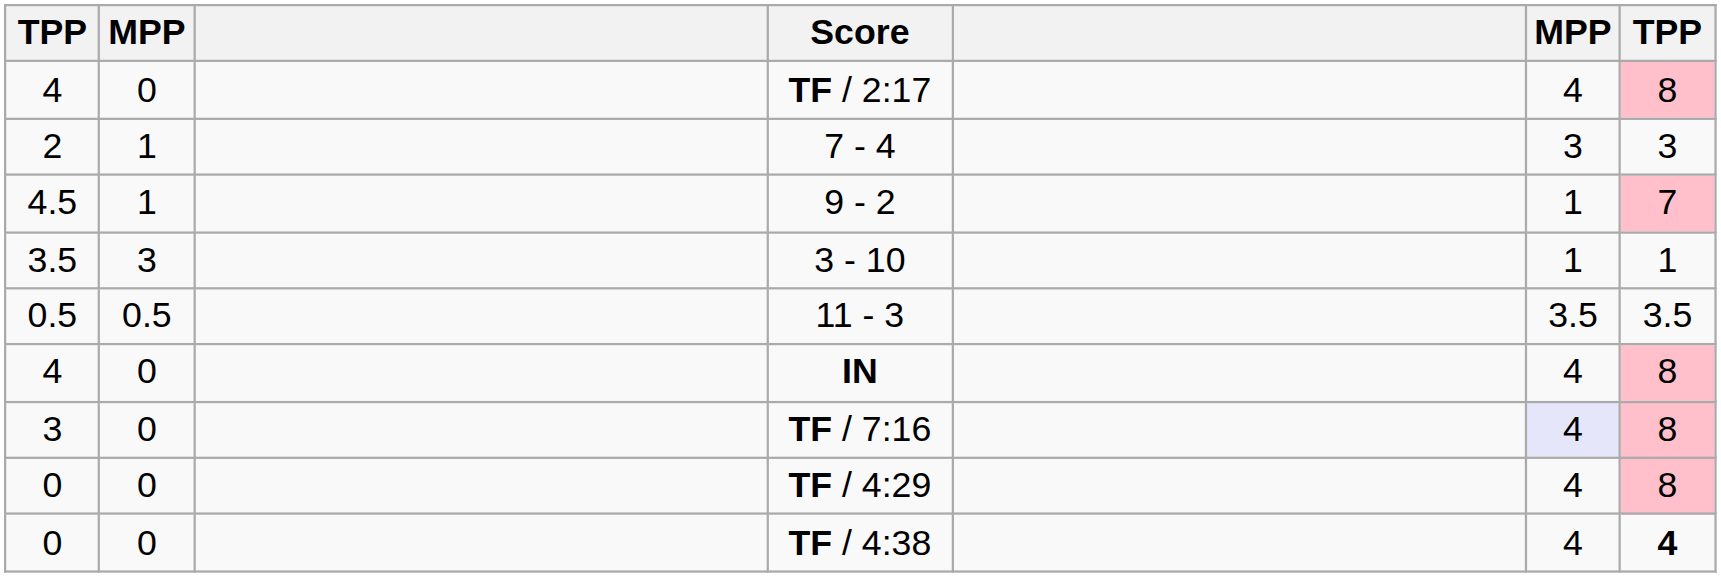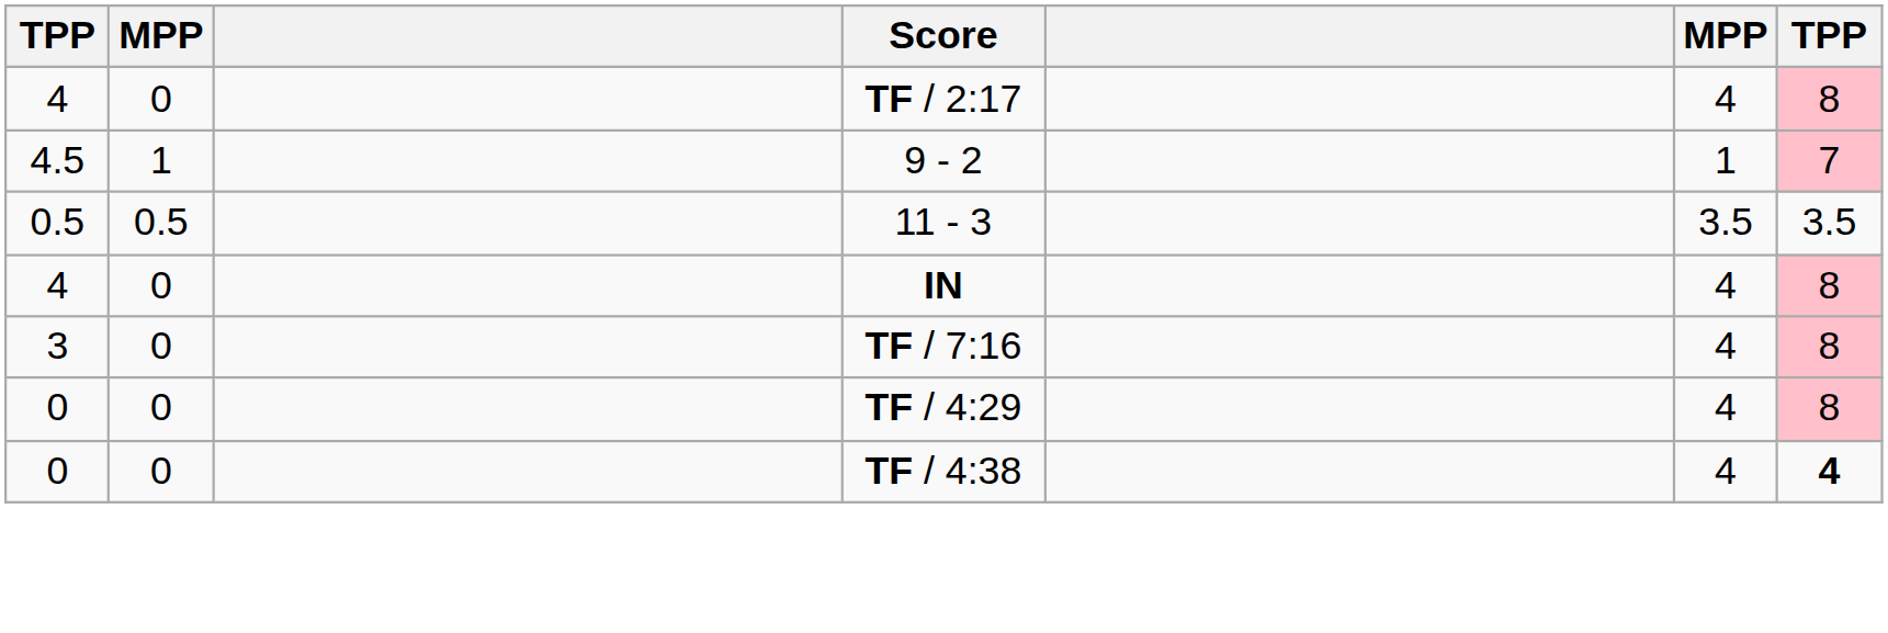 <table class="wikitable" style="text-align: center;" |>
 <tr>
 <th width="35">TPP</th>
 <th width="35">MPP</th>
 <th width="250"></th>
 <th width="75">Score</th>
 <th width="250"></th>
 <th width="35">MPP</th>
 <th width="35">TPP</th>
 </tr>
 <tr>
 <td>4</td>
 <td>0</td>
 <td style="text-align:left;"><strong></strong></td>
 <td><strong>TF</strong> / 2:17</td>
 <td style="text-align:left;"></td>
 <td>4</td>
 <td bgcolor=pink>8</td>
 </tr>
 <tr>
-<td>2</td>
-<td>1</td>
-<td style="text-align:left;"><strong></strong></td>
-<td>7 - 4</td>
-<td style="text-align:left;"></td>
-<td>3</td>
-<td>3</td>
-</tr>
-<tr>
 <td>4.5</td>
 <td>1</td>
 <td style="text-align:left;"><strong></strong></td>
 <td>9 - 2</td>
 <td style="text-align:left;"></td>
 <td>1</td>
 <td bgcolor=pink>7</td>
-</tr>
-<tr>
-<td>3.5</td>
-<td>3</td>
-<td style="text-align:left;"></td>
-<td>3 - 10</td>
-<td style="text-align:left;"><strong></strong></td>
-<td>1</td>
-<td>1</td>
 </tr>
 <tr>
 <td>0.5</td>
 <td>0.5</td>
 <td style="text-align:left;"><strong></strong></td>
 <td>11 - 3</td>
 <td style="text-align:left;"></td>
 <td>3.5</td>
 <td>3.5</td>
 </tr>
 <tr>
 <td>4</td>
 <td>0</td>
 <td style="text-align:left;"><strong></strong></td>
 <td><strong>IN</strong></td>
 <td style="text-align:left;"></td>
 <td>4</td>
 <td bgcolor=pink>8</td>
 </tr>
 <tr>
 <td>3</td>
 <td>0</td>
 <td style="text-align:left;"><strong></strong></td>
 <td><strong>TF</strong> / 7:16</td>
 <td style="text-align:left;"></td>
-<td style="background: lavender;">4</td>
+<td>4</td>
 <td bgcolor=pink>8</td>
 </tr>
 <tr>
 <td>0</td>
 <td>0</td>
 <td style="text-align:left;"><strong></strong></td>
 <td><strong>TF</strong> / 4:29</td>
 <td style="text-align:left;"></td>
 <td>4</td>
 <td bgcolor=pink>8</td>
 </tr>
 <tr>
 <td>0</td>
 <td>0</td>
 <td style="text-align:left;"><strong></strong></td>
 <td><strong>TF</strong> / 4:38</td>
 <td style="text-align:left;"></td>
 <td>4</td>
 <td><strong>4</strong></td>
 </tr>
 </table>
